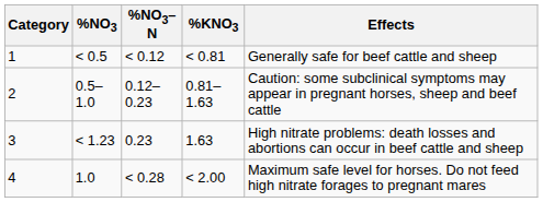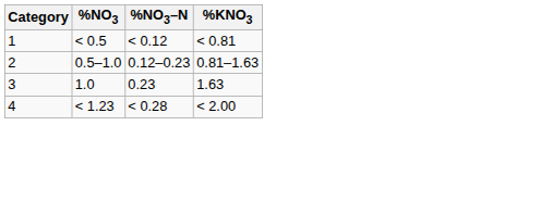 <table class="wikitable">
 <tr>
 <th>Category</th>
 <th>%NO<sub>3</sub></th>
 <th>%NO<sub>3</sub>–N</th>
 <th>%KNO<sub>3</sub></th>
-<th>Effects</th>
 </tr>
 <tr>
 <td>1</td>
 <td>< 0.5</td>
 <td>< 0.12</td>
 <td>< 0.81</td>
-<td>Generally safe for beef cattle and sheep</td>
 </tr>
 <tr>
 <td>2</td>
 <td>0.5–1.0</td>
 <td>0.12–0.23</td>
 <td>0.81–1.63</td>
-<td>Caution: some subclinical symptoms may appear in pregnant horses, sheep and beef cattle</td>
 </tr>
 <tr>
 <td>3</td>
-<td>< 1.23</td>
+<td>1.0</td>
 <td>0.23</td>
 <td>1.63</td>
-<td>High nitrate problems: death losses and abortions can occur in beef cattle and sheep</td>
 </tr>
 <tr>
 <td>4</td>
-<td>1.0</td>
+<td>< 1.23</td>
 <td>< 0.28</td>
 <td>< 2.00</td>
-<td>Maximum safe level for horses. Do not feed high nitrate forages to pregnant mares</td>
 </tr>
 </table>
